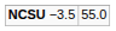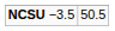 <table class="wikitable">
 <tr align="center">
 </tr>
 <tr align="center">
 <td><strong>NCSU</strong> −3.5</td>
-<td>55.0</td>
+<td>50.5</td>
 </tr>
 </table>
